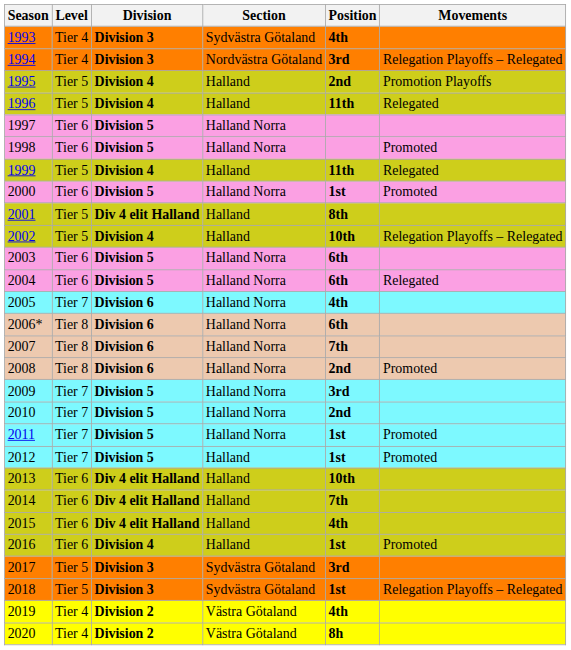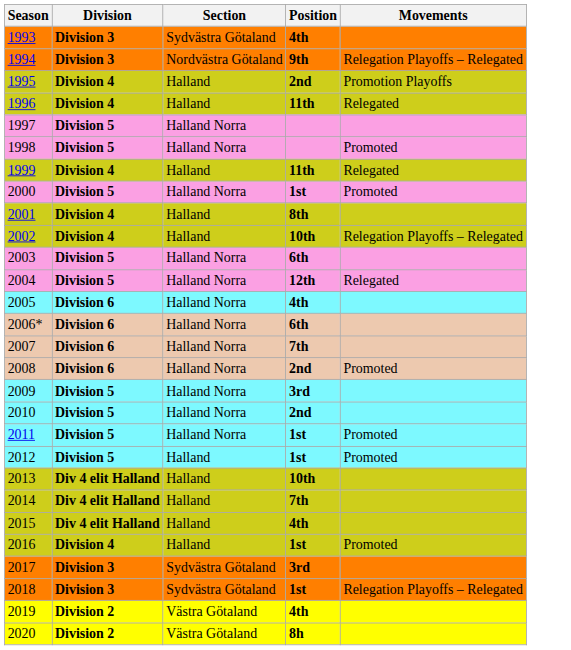 <table class="wikitable sortable">
 <tr style="background:#f0f6fa;">
 <th><strong>Season</strong></th>
-<th><strong>Level</strong></th>
 <th><strong>Division</strong></th>
 <th><strong>Section</strong></th>
 <th><strong>Position</strong></th>
 <th><strong>Movements</strong></th>
 </tr>
 <tr>
 <td style="background:#FF7F00;"><a href='#'>1993</a></td>
-<td style="background:#FF7F00;">Tier 4</td>
 <td style="background:#FF7F00;"><strong>Division 3</strong></td>
 <td style="background:#FF7F00;">Sydvästra Götaland</td>
 <td style="background:#FF7F00;"><strong>4th</strong></td>
 <td style="background:#FF7F00;"></td>
 </tr>
 <tr>
 <td style="background:#FF7F00;"><a href='#'>1994</a></td>
-<td style="background:#FF7F00;">Tier 4</td>
 <td style="background:#FF7F00;"><strong>Division 3</strong></td>
 <td style="background:#FF7F00;">Nordvästra Götaland</td>
-<td style="background:#FF7F00;"><strong>3rd</strong></td>
+<td style="background:#FF7F00;"><strong>9th</strong></td>
 <td style="background:#FF7F00;">Relegation Playoffs – Relegated</td>
 </tr>
 <tr>
 <td style="background:#CECE1B;"><a href='#'>1995</a></td>
-<td style="background:#CECE1B;">Tier 5</td>
 <td style="background:#CECE1B;"><strong>Division 4</strong></td>
 <td style="background:#CECE1B;">Halland</td>
 <td style="background:#CECE1B;"><strong>2nd</strong></td>
 <td style="background:#CECE1B;">Promotion Playoffs</td>
 </tr>
 <tr>
 <td style="background:#CECE1B;"><a href='#'>1996</a></td>
-<td style="background:#CECE1B;">Tier 5</td>
 <td style="background:#CECE1B;"><strong>Division 4</strong></td>
 <td style="background:#CECE1B;">Halland</td>
 <td style="background:#CECE1B;"><strong>11th</strong></td>
 <td style="background:#CECE1B;">Relegated</td>
 </tr>
 <tr>
 <td style="background:#FBA0E3;">1997</td>
-<td style="background:#FBA0E3;">Tier 6</td>
 <td style="background:#FBA0E3;"><strong>Division 5</strong></td>
 <td style="background:#FBA0E3;">Halland Norra</td>
 <td style="background:#FBA0E3;"></td>
 <td style="background:#FBA0E3;"></td>
 </tr>
 <tr>
 <td style="background:#FBA0E3;">1998</td>
-<td style="background:#FBA0E3;">Tier 6</td>
 <td style="background:#FBA0E3;"><strong>Division 5</strong></td>
 <td style="background:#FBA0E3;">Halland Norra</td>
 <td style="background:#FBA0E3;"></td>
 <td style="background:#FBA0E3;">Promoted</td>
 </tr>
 <tr>
 <td style="background:#CECE1B;"><a href='#'>1999</a></td>
-<td style="background:#CECE1B;">Tier 5</td>
 <td style="background:#CECE1B;"><strong>Division 4</strong></td>
 <td style="background:#CECE1B;">Halland</td>
 <td style="background:#CECE1B;"><strong>11th</strong></td>
 <td style="background:#CECE1B;">Relegated</td>
 </tr>
 <tr>
 <td style="background:#FBA0E3;">2000</td>
-<td style="background:#FBA0E3;">Tier 6</td>
 <td style="background:#FBA0E3;"><strong>Division 5</strong></td>
 <td style="background:#FBA0E3;">Halland Norra</td>
 <td style="background:#FBA0E3;"><strong>1st</strong></td>
 <td style="background:#FBA0E3;">Promoted</td>
 </tr>
 <tr>
 <td style="background:#CECE1B;"><a href='#'>2001</a></td>
-<td style="background:#CECE1B;">Tier 5</td>
-<td style="background:#CECE1B;"><strong>Div 4 elit Halland</strong></td>
+<td style="background:#CECE1B;"><strong>Division 4</strong></td>
 <td style="background:#CECE1B;">Halland</td>
 <td style="background:#CECE1B;"><strong>8th</strong></td>
 <td style="background:#CECE1B;"></td>
 </tr>
 <tr>
 <td style="background:#CECE1B;"><a href='#'>2002</a></td>
-<td style="background:#CECE1B;">Tier 5</td>
 <td style="background:#CECE1B;"><strong>Division 4</strong></td>
 <td style="background:#CECE1B;">Halland</td>
 <td style="background:#CECE1B;"><strong>10th</strong></td>
 <td style="background:#CECE1B;">Relegation Playoffs – Relegated</td>
 </tr>
 <tr>
 <td style="background:#FBA0E3;">2003</td>
-<td style="background:#FBA0E3;">Tier 6</td>
 <td style="background:#FBA0E3;"><strong>Division 5</strong></td>
 <td style="background:#FBA0E3;">Halland Norra</td>
 <td style="background:#FBA0E3;"><strong>6th</strong></td>
 <td style="background:#FBA0E3;"></td>
 </tr>
 <tr>
 <td style="background:#FBA0E3;">2004</td>
-<td style="background:#FBA0E3;">Tier 6</td>
 <td style="background:#FBA0E3;"><strong>Division 5</strong></td>
 <td style="background:#FBA0E3;">Halland Norra</td>
-<td style="background:#FBA0E3;"><strong>6th</strong></td>
+<td style="background:#FBA0E3;"><strong>12th</strong></td>
 <td style="background:#FBA0E3;">Relegated</td>
 </tr>
 <tr>
 <td style="background:#7DF9FF;">2005</td>
-<td style="background:#7DF9FF;">Tier 7</td>
 <td style="background:#7DF9FF;"><strong>Division 6</strong></td>
 <td style="background:#7DF9FF;">Halland Norra</td>
 <td style="background:#7DF9FF;"><strong>4th</strong></td>
 <td style="background:#7DF9FF;"></td>
 </tr>
 <tr>
 <td style="background:#EDC9AF;">2006*</td>
-<td style="background:#EDC9AF;">Tier 8</td>
 <td style="background:#EDC9AF;"><strong>Division 6</strong></td>
 <td style="background:#EDC9AF;">Halland Norra</td>
 <td style="background:#EDC9AF;"><strong>6th</strong></td>
 <td style="background:#EDC9AF;"></td>
 </tr>
 <tr>
 <td style="background:#EDC9AF;">2007</td>
-<td style="background:#EDC9AF;">Tier 8</td>
 <td style="background:#EDC9AF;"><strong>Division 6</strong></td>
 <td style="background:#EDC9AF;">Halland Norra</td>
 <td style="background:#EDC9AF;"><strong>7th</strong></td>
 <td style="background:#EDC9AF;"></td>
 </tr>
 <tr>
 <td style="background:#EDC9AF;">2008</td>
-<td style="background:#EDC9AF;">Tier 8</td>
 <td style="background:#EDC9AF;"><strong>Division 6</strong></td>
 <td style="background:#EDC9AF;">Halland Norra</td>
 <td style="background:#EDC9AF;"><strong>2nd</strong></td>
 <td style="background:#EDC9AF;">Promoted</td>
 </tr>
 <tr>
 <td style="background:#7DF9FF;">2009</td>
-<td style="background:#7DF9FF;">Tier 7</td>
 <td style="background:#7DF9FF;"><strong>Division 5</strong></td>
 <td style="background:#7DF9FF;">Halland Norra</td>
 <td style="background:#7DF9FF;"><strong>3rd</strong></td>
 <td style="background:#7DF9FF;"></td>
 </tr>
 <tr>
 <td style="background:#7DF9FF;">2010</td>
-<td style="background:#7DF9FF;">Tier 7</td>
 <td style="background:#7DF9FF;"><strong>Division 5</strong></td>
 <td style="background:#7DF9FF;">Halland Norra</td>
 <td style="background:#7DF9FF;"><strong>2nd</strong></td>
 <td style="background:#7DF9FF;"></td>
 </tr>
 <tr>
 <td style="background:#7DF9FF;"><a href='#'>2011</a></td>
-<td style="background:#7DF9FF;">Tier 7</td>
 <td style="background:#7DF9FF;"><strong>Division 5</strong></td>
 <td style="background:#7DF9FF;">Halland Norra</td>
 <td style="background:#7DF9FF;"><strong>1st</strong></td>
 <td style="background:#7DF9FF;">Promoted</td>
 </tr>
 <tr>
 <td style="background:#7DF9FF;">2012</td>
-<td style="background:#7DF9FF;">Tier 7</td>
 <td style="background:#7DF9FF;"><strong>Division 5</strong></td>
 <td style="background:#7DF9FF;">Halland</td>
 <td style="background:#7DF9FF;"><strong>1st</strong></td>
 <td style="background:#7DF9FF;">Promoted</td>
 </tr>
 <tr>
 <td style="background:#CECE1B;">2013</td>
-<td style="background:#CECE1B;">Tier 6</td>
 <td style="background:#CECE1B;"><strong>Div 4 elit Halland</strong></td>
 <td style="background:#CECE1B;">Halland</td>
 <td style="background:#CECE1B;"><strong>10th</strong></td>
 <td style="background:#CECE1B;"></td>
 </tr>
 <tr>
 <td style="background:#CECE1B;">2014</td>
-<td style="background:#CECE1B;">Tier 6</td>
 <td style="background:#CECE1B;"><strong>Div 4 elit Halland</strong></td>
 <td style="background:#CECE1B;">Halland</td>
 <td style="background:#CECE1B;"><strong>7th</strong></td>
 <td style="background:#CECE1B;"></td>
 </tr>
 <tr>
 <td style="background:#CECE1B;">2015</td>
-<td style="background:#CECE1B;">Tier 6</td>
 <td style="background:#CECE1B;"><strong>Div 4 elit Halland</strong></td>
 <td style="background:#CECE1B;">Halland</td>
 <td style="background:#CECE1B;"><strong>4th</strong></td>
 <td style="background:#CECE1B;"></td>
 </tr>
 <tr>
 <td style="background:#CECE1B;">2016</td>
-<td style="background:#CECE1B;">Tier 6</td>
 <td style="background:#CECE1B;"><strong>Division 4</strong></td>
 <td style="background:#CECE1B;">Halland</td>
 <td style="background:#CECE1B;"><strong>1st</strong></td>
 <td style="background:#CECE1B;">Promoted</td>
 </tr>
 <tr>
 <td style="background:#FF7F00;">2017</td>
-<td style="background:#FF7F00;">Tier 5</td>
 <td style="background:#FF7F00;"><strong>Division 3</strong></td>
 <td style="background:#FF7F00;">Sydvästra Götaland</td>
 <td style="background:#FF7F00;"><strong>3rd</strong></td>
 <td style="background:#FF7F00;"></td>
 </tr>
 <tr>
 <td style="background:#FF7F00;">2018</td>
-<td style="background:#FF7F00;">Tier 5</td>
 <td style="background:#FF7F00;"><strong>Division 3</strong></td>
 <td style="background:#FF7F00;">Sydvästra Götaland</td>
 <td style="background:#FF7F00;"><strong>1st</strong></td>
 <td style="background:#FF7F00;">Relegation Playoffs – Relegated</td>
 </tr>
 <tr>
 <td style="background:#FFFF00">2019</td>
-<td style="background:#FFFF00">Tier 4</td>
 <td style="background:#FFFF00"><strong>Division 2</strong></td>
 <td style="background:#FFFF00">Västra Götaland</td>
 <td style="background:#FFFF00"><strong>4th</strong></td>
 <td style="background:#FFFF00"></td>
 </tr>
 <tr>
 <td style="background:#FFFF00">2020</td>
-<td style="background:#FFFF00">Tier 4</td>
 <td style="background:#FFFF00"><strong>Division 2</strong></td>
 <td style="background:#FFFF00">Västra Götaland</td>
 <td style="background:#FFFF00"><strong>8h</strong></td>
 <td style="background:#FFFF00"></td>
 </tr>
 </table>
